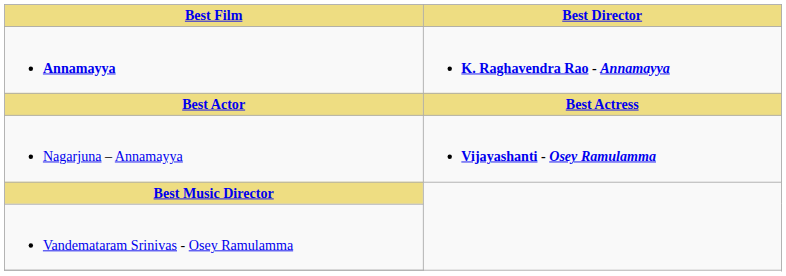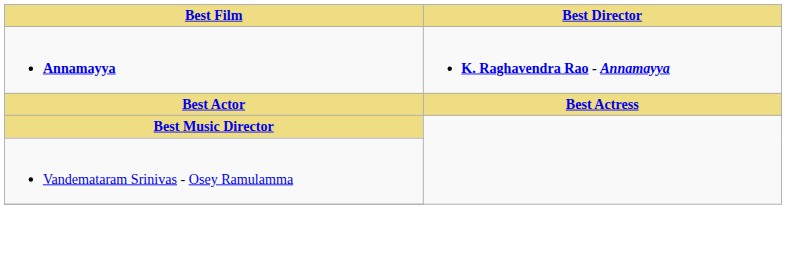 <table class="wikitable" width =100% |>
 <tr>
 <th ! style="background:#eedd82; text-align:center;"><a href='#'>Best Film</a></th>
 <th ! style="background:#eedd82; text-align:center;"><a href='#'>Best Director</a></th>
 </tr>
 <tr>
 <td valign="top"><br><ul><li><strong><a href='#'>Annamayya</a></strong></li></ul></td>
 <td valign="top"><br><ul><li><strong><a href='#'>K. Raghavendra Rao</a> -  <em><a href='#'>Annamayya</a><strong><em></li></ul></td>
 </tr>
 <tr>
 <th ! style="background:#eedd82; text-align:center;"><a href='#'>Best Actor</a></th>
 <th ! style="background:#eedd82; text-align:center;"><a href='#'>Best Actress</a></th>
 </tr>
 <tr>
-<td><br><ul><li></strong><a href='#'>Nagarjuna</a> – </em><a href='#'>Annamayya</a></em></strong></li></ul></td>
-<td><br><ul><li><strong><a href='#'>Vijayashanti</a> - <em><a href='#'>Osey Ramulamma</a><strong><em></li></ul></td>
-</tr>
-<tr>
 <th ! style="background:#eedd82; text-align:center;"><a href='#'>Best Music Director</a></th>
 </tr>
 <tr>
 <td><br><ul><li></strong><a href='#'>Vandemataram Srinivas</a> - </em><a href='#'>Osey Ramulamma</a></em></strong></li></ul></td>
 </tr>
 <tr>
 </tr>
 </table>
